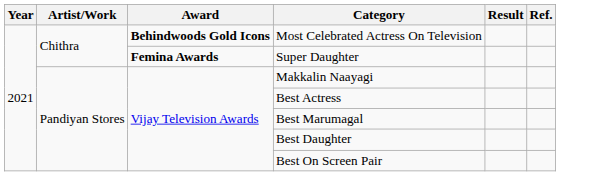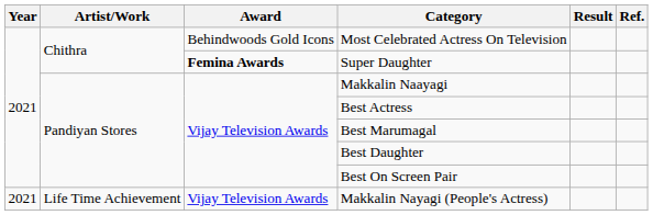 <table class="wikitable">
 <tr>
 <th scope="col">Year</th>
 <th scope="col">Artist/Work</th>
 <th scope="col">Award</th>
 <th scope="col">Category</th>
 <th scope="col">Result</th>
 <th scope="col">Ref.</th>
 </tr>
 <tr>
 <td rowspan="7">2021</td>
 <td rowspan="2">Chithra</td>
-<td><strong>Behindwoods Gold Icons</strong></td>
+<td>Behindwoods Gold Icons</td>
 <td>Most Celebrated Actress On Television</td>
 <td></td>
 <td></td>
 </tr>
 <tr>
 <td><strong>Femina Awards</strong></td>
 <td>Super Daughter</td>
 <td></td>
 <td></td>
 </tr>
 <tr>
 <td rowspan="5">Pandiyan Stores</td>
 <td rowspan="5"><a href='#'>Vijay Television Awards</a></td>
 <td>Makkalin Naayagi</td>
 <td></td>
 <td></td>
 </tr>
 <tr>
 <td>Best Actress</td>
 <td></td>
 <td></td>
 </tr>
 <tr>
 <td>Best Marumagal</td>
 <td></td>
 <td></td>
 </tr>
 <tr>
 <td>Best Daughter</td>
 <td></td>
 <td></td>
 </tr>
 <tr>
 <td>Best On Screen Pair</td>
 <td></td>
 <td></td>
 </tr>
+<tr>
+<td>2021</td>
+<td>Life Time Achievement</td>
+<td><a href='#'>Vijay Television Awards</a></td>
+<td>Makkalin Nayagi (People's Actress)</td>
+<td></td>
+<td></td>
+</tr>
 </table>
